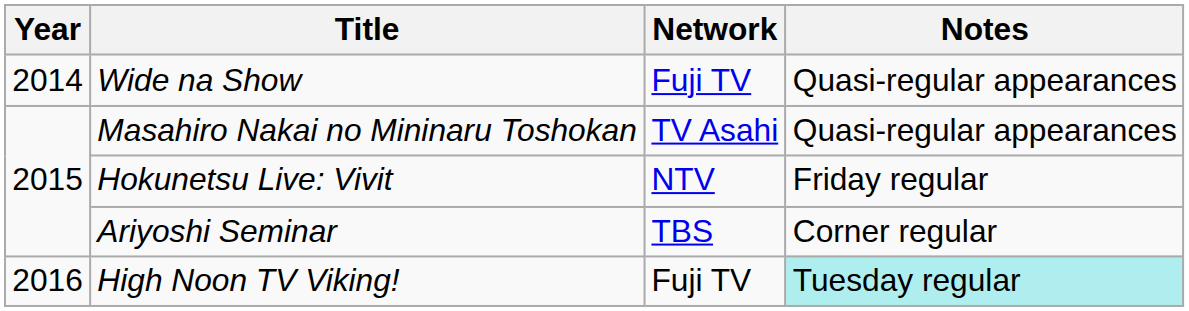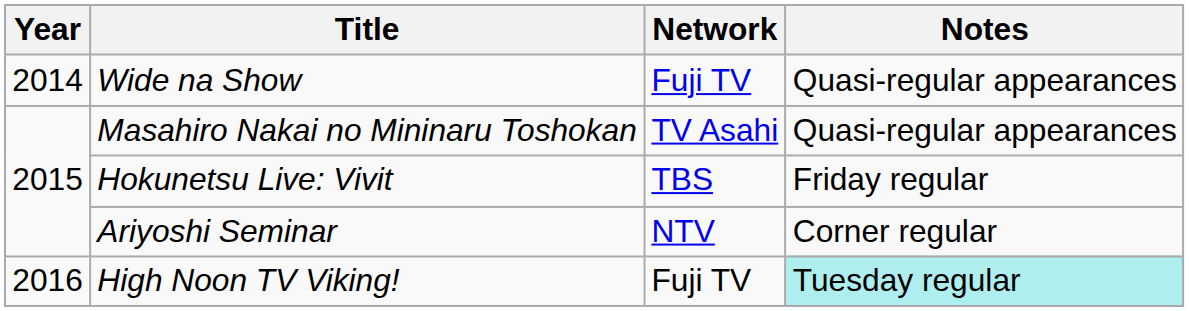 <table class="wikitable">
 <tr>
 <th>Year</th>
 <th>Title</th>
 <th>Network</th>
 <th>Notes</th>
 </tr>
 <tr>
 <td>2014</td>
 <td><em>Wide na Show</em></td>
 <td><a href='#'>Fuji TV</a></td>
 <td>Quasi-regular appearances</td>
 </tr>
 <tr>
 <td rowspan="3">2015</td>
 <td><em>Masahiro Nakai no Mininaru Toshokan</em></td>
 <td><a href='#'>TV Asahi</a></td>
 <td>Quasi-regular appearances</td>
 </tr>
 <tr>
 <td><em>Hokunetsu Live: Vivit</em></td>
-<td><a href='#'>NTV</a></td>
+<td><a href='#'>TBS</a></td>
 <td>Friday regular</td>
 </tr>
 <tr>
 <td><em>Ariyoshi Seminar</em></td>
-<td><a href='#'>TBS</a></td>
+<td><a href='#'>NTV</a></td>
 <td>Corner regular</td>
 </tr>
 <tr>
 <td>2016</td>
 <td><em>High Noon TV Viking!</em></td>
 <td>Fuji TV</td>
 <td style="background: paleturquoise;">Tuesday regular</td>
 </tr>
 </table>
